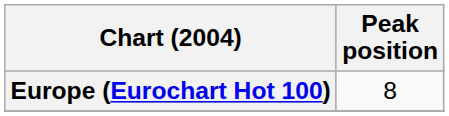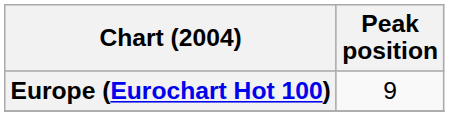 <table class="wikitable sortable plainrowheaders" style="text-align:center">
 <tr>
 <th>Chart (2004)</th>
 <th>Peak<br>position</th>
 </tr>
 <tr>
 <th scope="row">Europe (<a href='#'>Eurochart Hot 100</a>)</th>
-<td>8</td>
+<td>9</td>
 </tr>
 <tr>
 </tr>
 <tr>
 </tr>
 <tr>
 </tr>
 <tr>
 </tr>
 <tr>
 </tr>
 </table>
